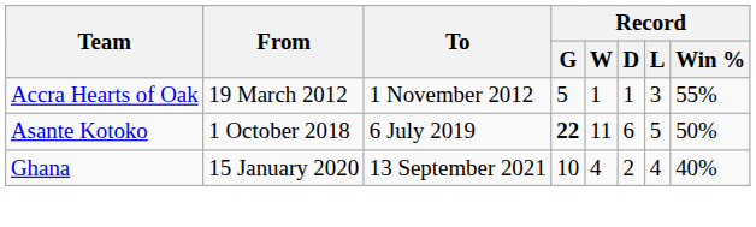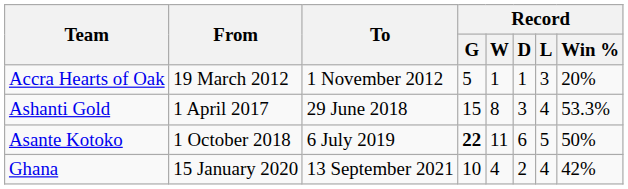 <table class="wikitable">
 <tr>
 <th rowspan="2">Team</th>
 <th rowspan="2">From</th>
 <th rowspan="2">To</th>
 <th colspan="5">Record</th>
 </tr>
 <tr>
 <th>G</th>
 <th>W</th>
 <th>D</th>
 <th>L</th>
 <th>Win %</th>
 </tr>
 <tr>
 <td><a href='#'>Accra Hearts of Oak</a></td>
 <td>19 March 2012</td>
 <td>1 November 2012</td>
 <td>5</td>
 <td>1</td>
 <td>1</td>
 <td>3</td>
-<td>55%</td>
+<td>20%</td>
+</tr>
+<tr>
+<td><a href='#'>Ashanti Gold</a></td>
+<td>1 April 2017</td>
+<td>29 June 2018</td>
+<td>15</td>
+<td>8</td>
+<td>3</td>
+<td>4</td>
+<td>53.3%</td>
 </tr>
 <tr>
 <td><a href='#'>Asante Kotoko</a></td>
 <td>1 October 2018</td>
 <td>6 July 2019</td>
 <td><strong>22</strong></td>
 <td>11</td>
 <td>6</td>
 <td>5</td>
 <td>50%</td>
 </tr>
 <tr>
 <td align="left"><a href='#'>Ghana</a></td>
 <td align="left">15 January 2020</td>
 <td align="left">13 September 2021</td>
 <td><span>10</span></td>
 <td><span>4</span></td>
 <td><span>2</span></td>
 <td>4</td>
-<td>40%</td>
+<td>42%</td>
 </tr>
 </table>
